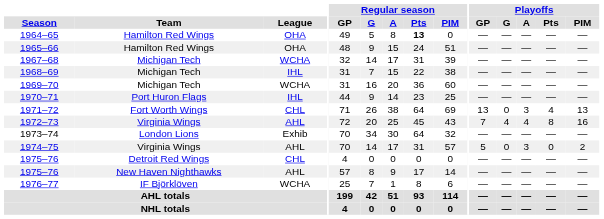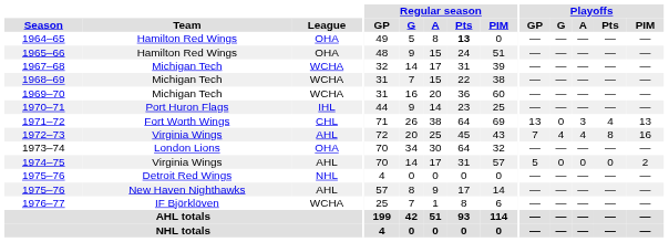 <table border="0" cellpadding="1" cellspacing="0" style="text-align:center; width:60em">
 <tr bgcolor="#e0e0e0">
 <th colspan="3" bgcolor="#ffffff"></th>
 <th rowspan="100" bgcolor="#ffffff"></th>
 <th colspan="5"><a href='#'>Regular season</a></th>
 <th rowspan="100" bgcolor="#ffffff"></th>
 <th colspan="5"><a href='#'>Playoffs</a></th>
 </tr>
 <tr bgcolor="#e0e0e0">
 <th><a href='#'>Season</a></th>
 <th>Team</th>
 <th>League</th>
 <th>GP</th>
 <th><a href='#'>G</a></th>
 <th><a href='#'>A</a></th>
 <th><a href='#'>Pts</a></th>
 <th><a href='#'>PIM</a></th>
 <th>GP</th>
 <th>G</th>
 <th>A</th>
 <th>Pts</th>
 <th>PIM</th>
 </tr>
 <tr>
 <td><a href='#'>1964–65</a></td>
 <td><a href='#'>Hamilton Red Wings</a></td>
 <td><a href='#'>OHA</a></td>
 <td>49</td>
 <td>5</td>
 <td>8</td>
 <td><strong>13</strong></td>
 <td>0</td>
 <td>—</td>
 <td>—</td>
 <td>—</td>
 <td>—</td>
 <td>—</td>
 </tr>
 <tr bgcolor="#f0f0f0">
 <td><a href='#'>1965–66</a></td>
 <td>Hamilton Red Wings</td>
 <td>OHA</td>
 <td>48</td>
 <td>9</td>
 <td>15</td>
 <td>24</td>
 <td>51</td>
 <td>—</td>
 <td>—</td>
 <td>—</td>
 <td>—</td>
 <td>—</td>
 </tr>
 <tr>
 <td><a href='#'>1967–68</a></td>
 <td><a href='#'>Michigan Tech</a></td>
 <td><a href='#'>WCHA</a></td>
 <td>32</td>
 <td>14</td>
 <td>17</td>
 <td>31</td>
 <td>39</td>
 <td>—</td>
 <td>—</td>
 <td>—</td>
 <td>—</td>
 <td>—</td>
 </tr>
 <tr bgcolor="#f0f0f0">
 <td><a href='#'>1968–69</a></td>
 <td>Michigan Tech</td>
-<td><a href='#'>IHL</a></td>
+<td>WCHA</td>
 <td>31</td>
 <td>7</td>
 <td>15</td>
 <td>22</td>
 <td>38</td>
 <td>—</td>
 <td>—</td>
 <td>—</td>
 <td>—</td>
 <td>—</td>
 </tr>
 <tr>
 <td><a href='#'>1969–70</a></td>
 <td>Michigan Tech</td>
 <td>WCHA</td>
 <td>31</td>
 <td>16</td>
 <td>20</td>
 <td>36</td>
 <td>60</td>
 <td>—</td>
 <td>—</td>
 <td>—</td>
 <td>—</td>
 <td>—</td>
 </tr>
 <tr bgcolor="#f0f0f0">
 <td><a href='#'>1970–71</a></td>
 <td><a href='#'>Port Huron Flags</a></td>
 <td><a href='#'>IHL</a></td>
 <td>44</td>
 <td>9</td>
 <td>14</td>
 <td>23</td>
 <td>25</td>
 <td>—</td>
 <td>—</td>
 <td>—</td>
 <td>—</td>
 <td>—</td>
 </tr>
 <tr>
 <td><a href='#'>1971–72</a></td>
 <td><a href='#'>Fort Worth Wings</a></td>
 <td><a href='#'>CHL</a></td>
 <td>71</td>
 <td>26</td>
 <td>38</td>
 <td>64</td>
 <td>69</td>
 <td>13</td>
 <td>0</td>
 <td>3</td>
 <td>4</td>
 <td>13</td>
 </tr>
 <tr bgcolor="#f0f0f0">
 <td><a href='#'>1972–73</a></td>
 <td><a href='#'>Virginia Wings</a></td>
 <td><a href='#'>AHL</a></td>
 <td>72</td>
 <td>20</td>
 <td>25</td>
 <td>45</td>
 <td>43</td>
 <td>7</td>
 <td>4</td>
 <td>4</td>
 <td>8</td>
 <td>16</td>
 </tr>
 <tr>
 <td>1973–74</td>
 <td><a href='#'>London Lions</a></td>
-<td>Exhib</td>
+<td><a href='#'>OHA</a></td>
 <td>70</td>
 <td>34</td>
 <td>30</td>
 <td>64</td>
 <td>32</td>
 <td>—</td>
 <td>—</td>
 <td>—</td>
 <td>—</td>
 <td>—</td>
 </tr>
 <tr bgcolor="#f0f0f0">
 <td><a href='#'>1974–75</a></td>
 <td>Virginia Wings</td>
 <td>AHL</td>
 <td>70</td>
 <td>14</td>
 <td>17</td>
 <td>31</td>
 <td>57</td>
 <td>5</td>
 <td>0</td>
-<td>3</td>
+<td>0</td>
 <td>0</td>
 <td>2</td>
 </tr>
 <tr>
 <td><a href='#'>1975–76</a></td>
 <td><a href='#'>Detroit Red Wings</a></td>
-<td><a href='#'>CHL</a></td>
+<td><a href='#'>NHL</a></td>
 <td>4</td>
 <td>0</td>
 <td>0</td>
 <td>0</td>
 <td>0</td>
 <td>—</td>
 <td>—</td>
 <td>—</td>
 <td>—</td>
 <td>—</td>
 </tr>
 <tr bgcolor="#f0f0f0">
 <td><a href='#'>1975–76</a></td>
 <td><a href='#'>New Haven Nighthawks</a></td>
 <td>AHL</td>
 <td>57</td>
 <td>8</td>
 <td>9</td>
 <td>17</td>
 <td>14</td>
 <td>—</td>
 <td>—</td>
 <td>—</td>
 <td>—</td>
 <td>—</td>
 </tr>
 <tr>
 <td><a href='#'>1976–77</a></td>
 <td><a href='#'>IF Björklöven</a></td>
 <td>WCHA</td>
 <td>25</td>
 <td>7</td>
 <td>1</td>
 <td>8</td>
 <td>6</td>
 <td>—</td>
 <td>—</td>
 <td>—</td>
 <td>—</td>
 <td>—</td>
 </tr>
 <tr bgcolor="#e0e0e0">
 <th colspan="3">AHL totals</th>
 <th>199</th>
 <th>42</th>
 <th>51</th>
 <th>93</th>
 <th>114</th>
 <th>—</th>
 <th>—</th>
 <th>—</th>
 <th>—</th>
 <th>—</th>
 </tr>
 <tr bgcolor="#e0e0e0">
 <th colspan="3">NHL totals</th>
 <th>4</th>
 <th>0</th>
 <th>0</th>
 <th>0</th>
 <th>0</th>
 <th>—</th>
 <th>—</th>
 <th>—</th>
 <th>—</th>
 <th>—</th>
 </tr>
 </table>
